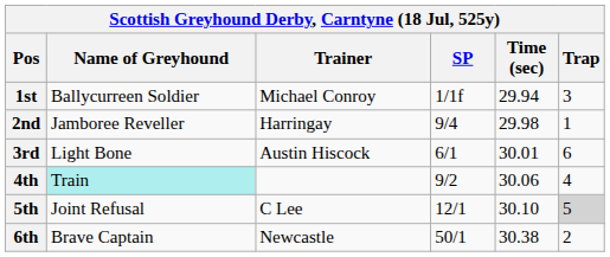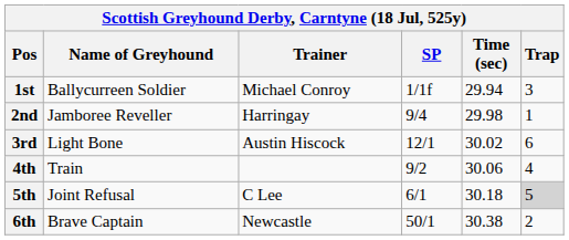 <table class="wikitable">
 <tr>
 <th colspan="6"><a href='#'>Scottish Greyhound Derby</a>, <a href='#'>Carntyne</a> (18 Jul, 525y)</th>
 </tr>
 <tr>
 <th width=30>Pos</th>
 <th width=180>Name of Greyhound</th>
 <th width=150>Trainer</th>
 <th width=50><a href='#'>SP</a></th>
 <th width=50>Time (sec)</th>
 <th width=30>Trap</th>
 </tr>
 <tr>
 <th>1st</th>
 <td>Ballycurreen Soldier</td>
 <td>Michael Conroy</td>
 <td>1/1f</td>
 <td>29.94</td>
 <td>3</td>
 </tr>
 <tr>
 <th>2nd</th>
 <td>Jamboree Reveller</td>
 <td>Harringay</td>
 <td>9/4</td>
 <td>29.98</td>
 <td>1</td>
 </tr>
 <tr>
 <th>3rd</th>
 <td>Light Bone</td>
 <td>Austin Hiscock</td>
-<td>6/1</td>
-<td>30.01</td>
+<td>12/1</td>
+<td>30.02</td>
 <td>6</td>
 </tr>
 <tr>
 <th>4th</th>
-<td style="background: paleturquoise;">Train</td>
+<td>Train</td>
 <td></td>
 <td>9/2</td>
 <td>30.06</td>
 <td>4</td>
 </tr>
 <tr>
 <th>5th</th>
 <td>Joint Refusal</td>
 <td>C Lee</td>
-<td>12/1</td>
-<td>30.10</td>
+<td>6/1</td>
+<td>30.18</td>
 <td style="background: lightgrey;">5</td>
 </tr>
 <tr>
 <th>6th</th>
 <td>Brave Captain</td>
 <td>Newcastle</td>
 <td>50/1</td>
 <td>30.38</td>
 <td>2</td>
 </tr>
 </table>
